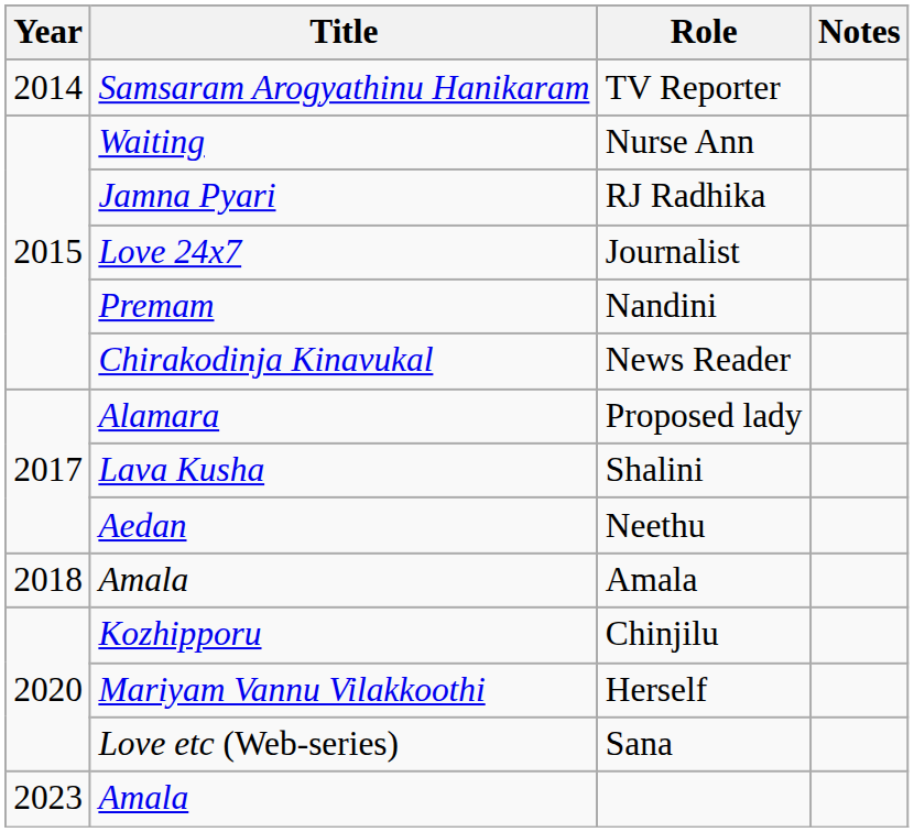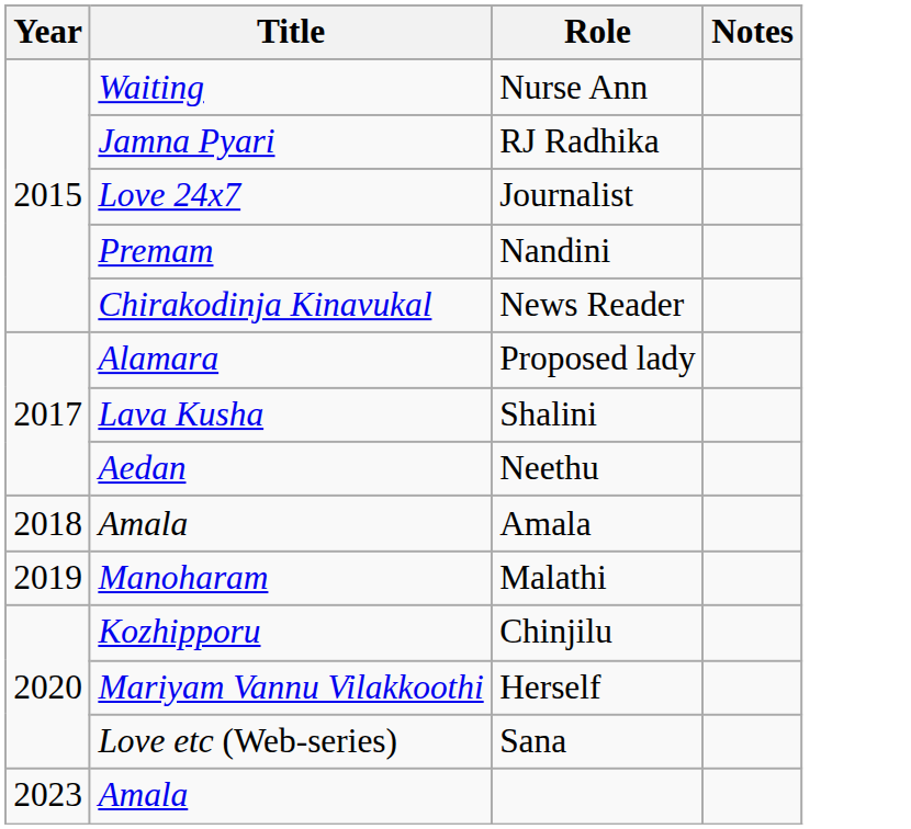 <table class="wikitable sortable">
 <tr>
 <th>Year</th>
 <th>Title</th>
 <th>Role</th>
 <th class="unsortable">Notes</th>
-</tr>
-<tr>
-<td>2014</td>
-<td><em><a href='#'>Samsaram Arogyathinu Hanikaram</a></em></td>
-<td>TV Reporter</td>
-<td></td>
 </tr>
 <tr>
 <td rowspan=5>2015</td>
 <td><em><a href='#'>Waiting</a></em></td>
 <td>Nurse Ann</td>
 <td></td>
 </tr>
 <tr>
 <td><em><a href='#'>Jamna Pyari</a></em></td>
 <td>RJ Radhika</td>
 <td></td>
 </tr>
 <tr>
 <td><em><a href='#'>Love 24x7</a></em></td>
 <td>Journalist</td>
 <td></td>
 </tr>
 <tr>
 <td><em><a href='#'>Premam</a></em></td>
 <td>Nandini</td>
 <td></td>
 </tr>
 <tr>
 <td><em><a href='#'>Chirakodinja Kinavukal</a></em></td>
 <td>News Reader</td>
 <td></td>
 </tr>
 <tr>
 <td rowspan=3>2017</td>
 <td><em><a href='#'>Alamara</a></em></td>
 <td>Proposed lady</td>
 <td></td>
 </tr>
 <tr>
 <td><em><a href='#'>Lava Kusha</a></em></td>
 <td>Shalini</td>
 <td></td>
 </tr>
 <tr>
 <td><em><a href='#'>Aedan</a></em></td>
 <td>Neethu</td>
 <td></td>
 </tr>
 <tr>
 <td>2018</td>
 <td><em>Amala</em></td>
 <td>Amala</td>
 <td></td>
 </tr>
 <tr>
+<td>2019</td>
+<td><em><a href='#'>Manoharam</a></em></td>
+<td>Malathi</td>
+<td></td>
+</tr>
+<tr>
 <td rowspan=3>2020</td>
 <td><em><a href='#'>Kozhipporu</a></em></td>
 <td>Chinjilu</td>
 <td></td>
 </tr>
 <tr>
 <td><em><a href='#'>Mariyam Vannu Vilakkoothi</a></em></td>
 <td>Herself</td>
 <td></td>
 </tr>
 <tr>
 <td><em>Love etc</em> (Web-series)</td>
 <td>Sana</td>
 <td></td>
 </tr>
 <tr>
 <td>2023</td>
 <td><em><a href='#'>Amala</a></em></td>
 <td></td>
 <td></td>
 </tr>
 <tr>
 </tr>
 </table>
